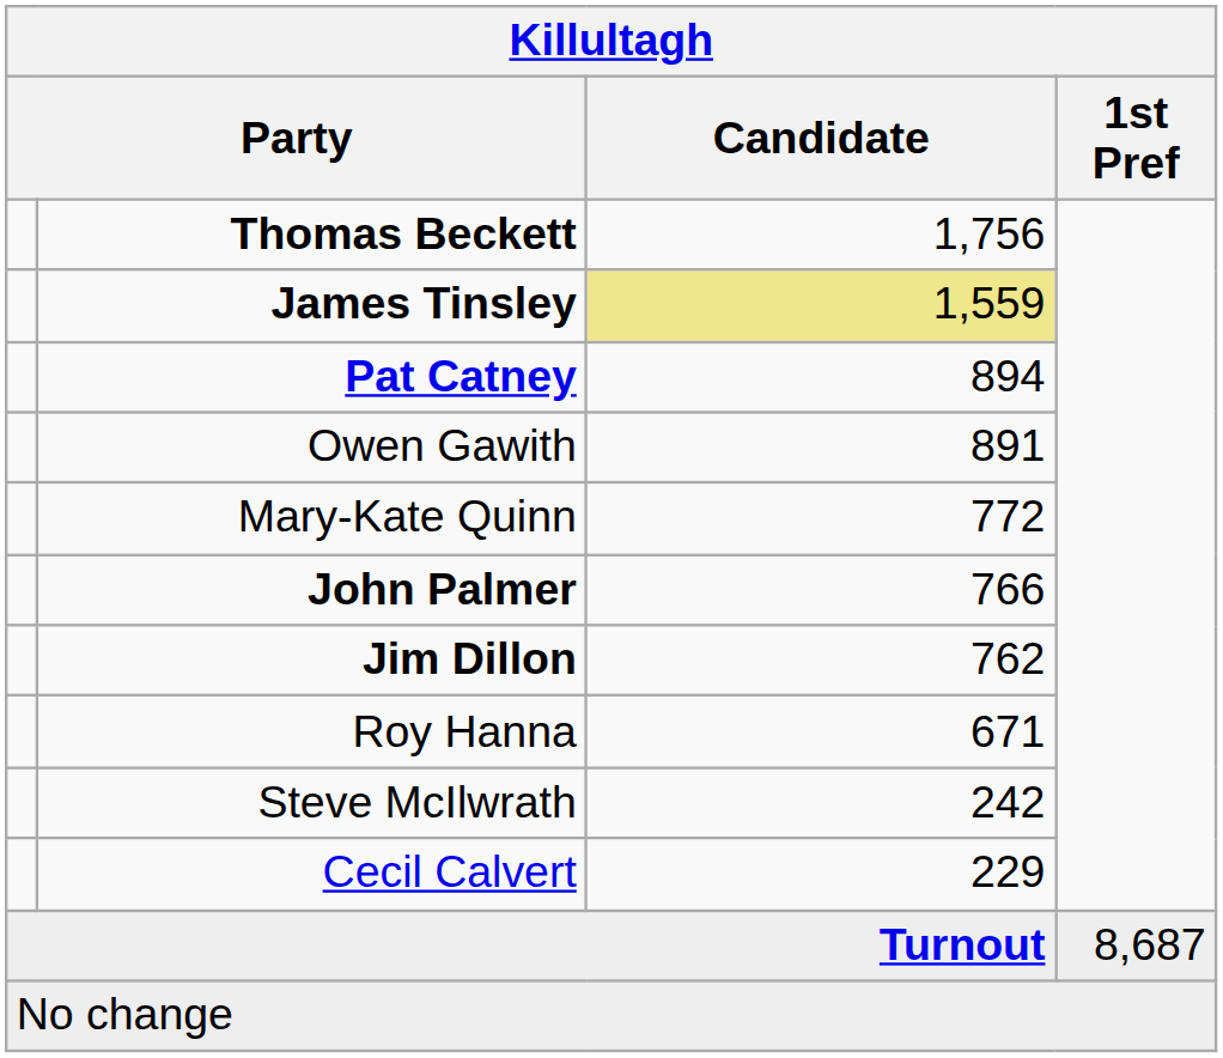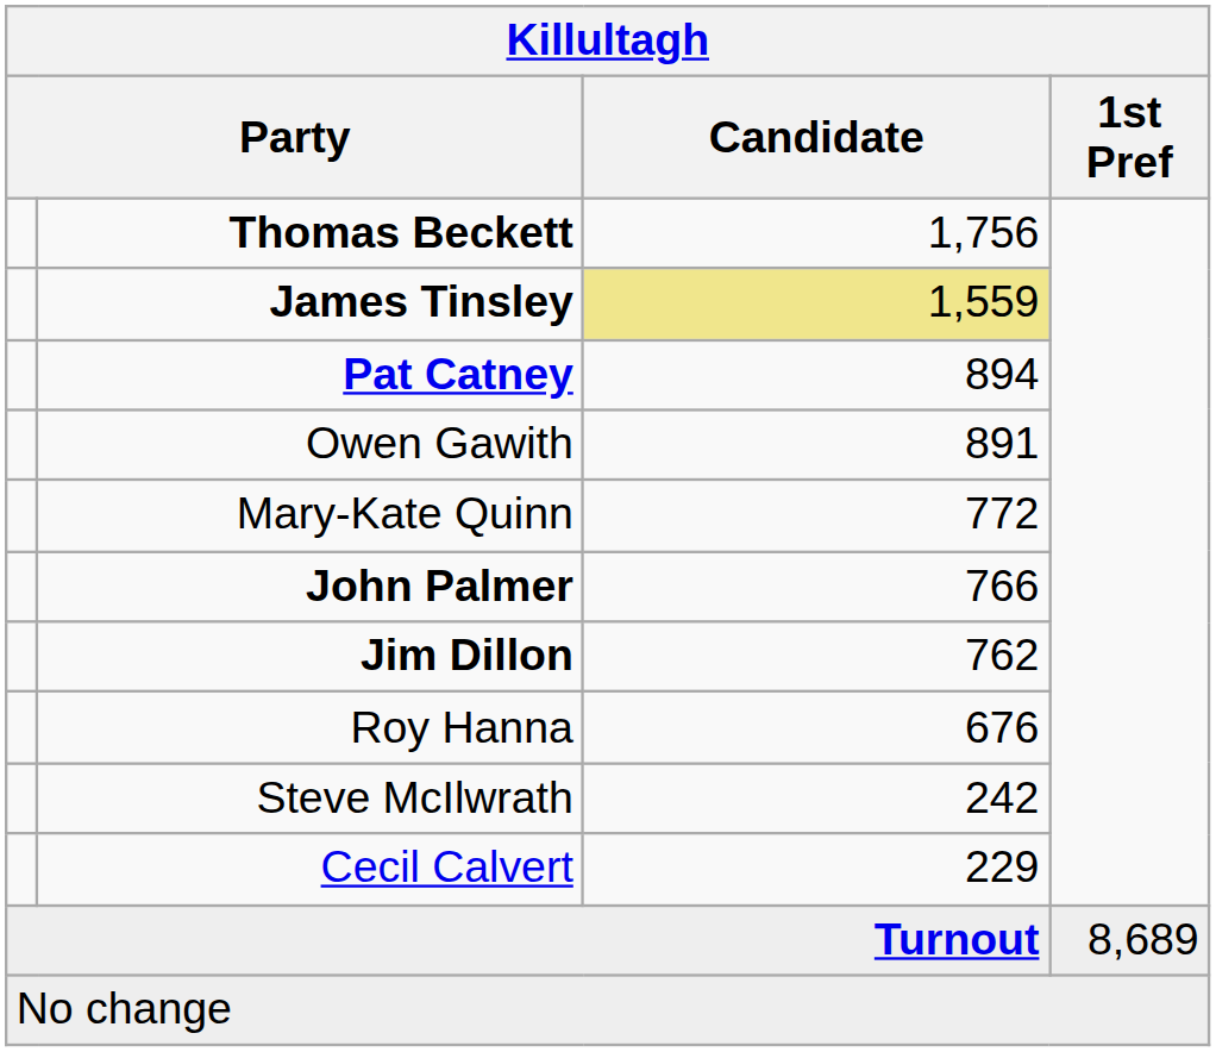 <table class="wikitable">
 <tr>
 <th colspan="4" align="center"><a href='#'>Killultagh</a></th>
 </tr>
 <tr>
 <th colspan="2" align="center" width=200>Party</th>
 <th width=160>Candidate</th>
 <th width=50>1st Pref</th>
 </tr>
 <tr>
 <td></td>
 <td align="right"><strong>Thomas Beckett</strong></td>
 <td align="right">1,756</td>
 </tr>
 <tr>
 <td></td>
 <td align="right"><strong>James Tinsley</strong></td>
 <td align="right" style="background: khaki;">1,559</td>
 </tr>
 <tr>
 <td></td>
 <td align="right"><strong><a href='#'>Pat Catney</a></strong></td>
 <td align="right">894</td>
 </tr>
 <tr>
 <td></td>
 <td align="right">Owen Gawith</td>
 <td align="right">891</td>
 </tr>
 <tr>
 <td></td>
 <td align="right">Mary-Kate Quinn</td>
 <td align="right">772</td>
 </tr>
 <tr>
 <td></td>
 <td align="right"><strong>John Palmer</strong></td>
 <td align="right">766</td>
 </tr>
 <tr>
 <td></td>
 <td align="right"><strong>Jim Dillon</strong></td>
 <td align="right">762</td>
 </tr>
 <tr>
 <td></td>
 <td align="right">Roy Hanna</td>
-<td align="right">671</td>
+<td align="right">676</td>
 </tr>
 <tr>
 <td></td>
 <td align="right">Steve McIlwrath</td>
 <td align="right">242</td>
 </tr>
 <tr>
 <td></td>
 <td align="right"><a href='#'>Cecil Calvert</a></td>
 <td align="right">229</td>
 </tr>
 <tr bgcolor="EEEEEE">
 <td colspan=3 align="right"><strong><a href='#'>Turnout</a></strong></td>
-<td align="right">8,687</td>
+<td align="right">8,689</td>
 </tr>
 <tr>
 <td colspan=4 bgcolor="EEEEEE">No change</td>
 </tr>
 </table>
